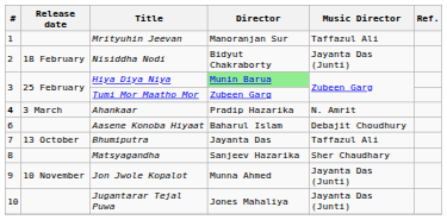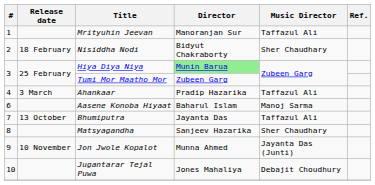 <table class="wikitable" border="0">
 <tr>
 <th>#</th>
 <th>Release date</th>
 <th>Title</th>
 <th>Director</th>
 <th>Music Director</th>
 <th>Ref.</th>
 </tr>
 <tr>
 <td>1</td>
 <td></td>
 <td><em>Mrityuhin Jeevan</em></td>
 <td>Manoranjan Sur</td>
 <td>Taffazul Ali</td>
 <td></td>
 </tr>
 <tr>
 <td>2</td>
 <td>18 February</td>
 <td><em>Nisiddha Nodi</em></td>
 <td>Bidyut Chakraborty</td>
-<td>Jayanta Das (Junti)</td>
+<td>Sher Chaudhary</td>
 <td></td>
 </tr>
 <tr>
 <td rowspan = "2">3</td>
 <td rowspan = "2">25 February</td>
 <td><em><a href='#'>Hiya Diya Niya</a></em></td>
 <td style="background: lightgreen;"><a href='#'>Munin Barua</a></td>
 <td rowspan="2"><a href='#'>Zubeen Garg</a></td>
 <td></td>
 </tr>
 <tr>
 <td><em><a href='#'>Tumi Mor Maatho Mor</a></em></td>
 <td><a href='#'>Zubeen Garg</a></td>
 <td></td>
 </tr>
 <tr>
-<td><strong>4</strong></td>
+<td>4</td>
 <td>3 March</td>
 <td><em>Ahankaar</em></td>
 <td>Pradip Hazarika</td>
-<td>N. Amrit</td>
+<td>Taffazul Ali</td>
 <td></td>
 </tr>
 <tr>
 <td>6</td>
 <td></td>
 <td><em>Aasene Konoba Hiyaat</em></td>
 <td>Baharul Islam</td>
-<td>Debajit Choudhury</td>
+<td>Manoj Sarma</td>
 <td></td>
 </tr>
 <tr>
 <td>7</td>
 <td>13 October</td>
 <td><em>Bhumiputra</em></td>
 <td>Jayanta Das</td>
 <td>Taffazul Ali</td>
 <td></td>
 </tr>
 <tr>
 <td>8</td>
 <td></td>
 <td><em>Matsyagandha</em></td>
 <td>Sanjeev Hazarika</td>
 <td>Sher Chaudhary</td>
 <td></td>
 </tr>
 <tr>
 <td>9</td>
 <td>10 November</td>
 <td><em>Jon Jwole Kopalot</em></td>
 <td>Munna Ahmed</td>
 <td>Jayanta Das (Junti)</td>
 <td></td>
 </tr>
 <tr>
 <td>10</td>
 <td></td>
 <td><em>Jugantarar Tejal Puwa</em></td>
 <td>Jones Mahaliya</td>
-<td>Jayanta Das (Junti)</td>
+<td>Debajit Choudhury</td>
 <td></td>
 </tr>
 <tr>
 </tr>
 </table>
